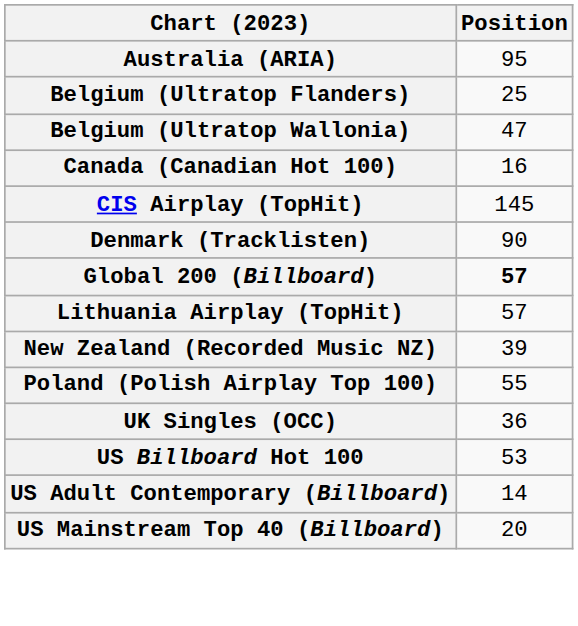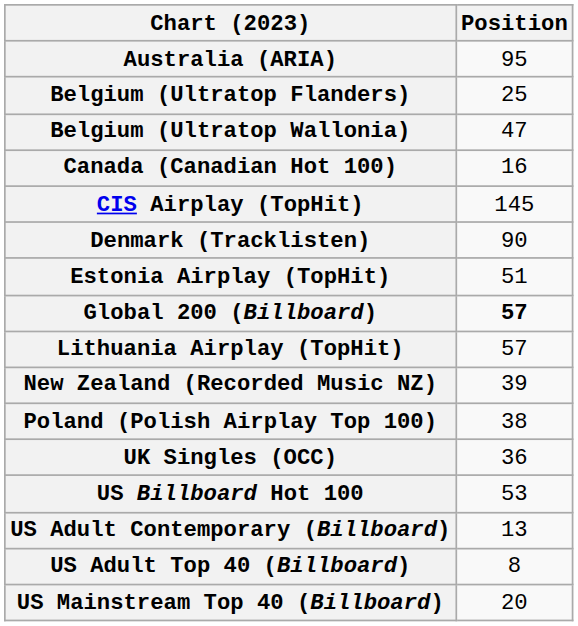 <table class="wikitable sortable plainrowheaders" style="text-align:center">
 <tr>
 <th scope="col">Chart (2023)</th>
 <th scope="col">Position</th>
 </tr>
 <tr>
 <th scope="row">Australia (ARIA)</th>
 <td>95</td>
 </tr>
 <tr>
 <th scope="row">Belgium (Ultratop Flanders)</th>
 <td>25</td>
 </tr>
 <tr>
 <th scope="row">Belgium (Ultratop Wallonia)</th>
 <td>47</td>
 </tr>
 <tr>
 <th scope="row">Canada (Canadian Hot 100)</th>
 <td>16</td>
 </tr>
 <tr>
 <th scope="row"><a href='#'>CIS</a> Airplay (TopHit)</th>
 <td>145</td>
 </tr>
 <tr>
 <th scope="row">Denmark (Tracklisten)</th>
 <td>90</td>
 </tr>
 <tr>
+<th scope="row">Estonia Airplay (TopHit)</th>
+<td>51</td>
+</tr>
+<tr>
 <th scope="row">Global 200 (<em>Billboard</em>)</th>
 <td><strong>57</strong></td>
 </tr>
 <tr>
 <th scope="row">Lithuania Airplay (TopHit)</th>
 <td>57</td>
 </tr>
 <tr>
 <th scope="row">New Zealand (Recorded Music NZ)</th>
 <td>39</td>
 </tr>
 <tr>
 <th scope="row">Poland (Polish Airplay Top 100)</th>
-<td>55</td>
+<td>38</td>
 </tr>
 <tr>
 <th scope="row">UK Singles (OCC)</th>
 <td>36</td>
 </tr>
 <tr>
 <th scope="row">US <em>Billboard</em> Hot 100</th>
 <td>53</td>
 </tr>
 <tr>
 <th scope="row">US Adult Contemporary (<em>Billboard</em>)</th>
-<td>14</td>
+<td>13</td>
+</tr>
+<tr>
+<th scope="row">US Adult Top 40 (<em>Billboard</em>)</th>
+<td>8</td>
 </tr>
 <tr>
 <th scope="row">US Mainstream Top 40 (<em>Billboard</em>)</th>
 <td>20</td>
 </tr>
 </table>
